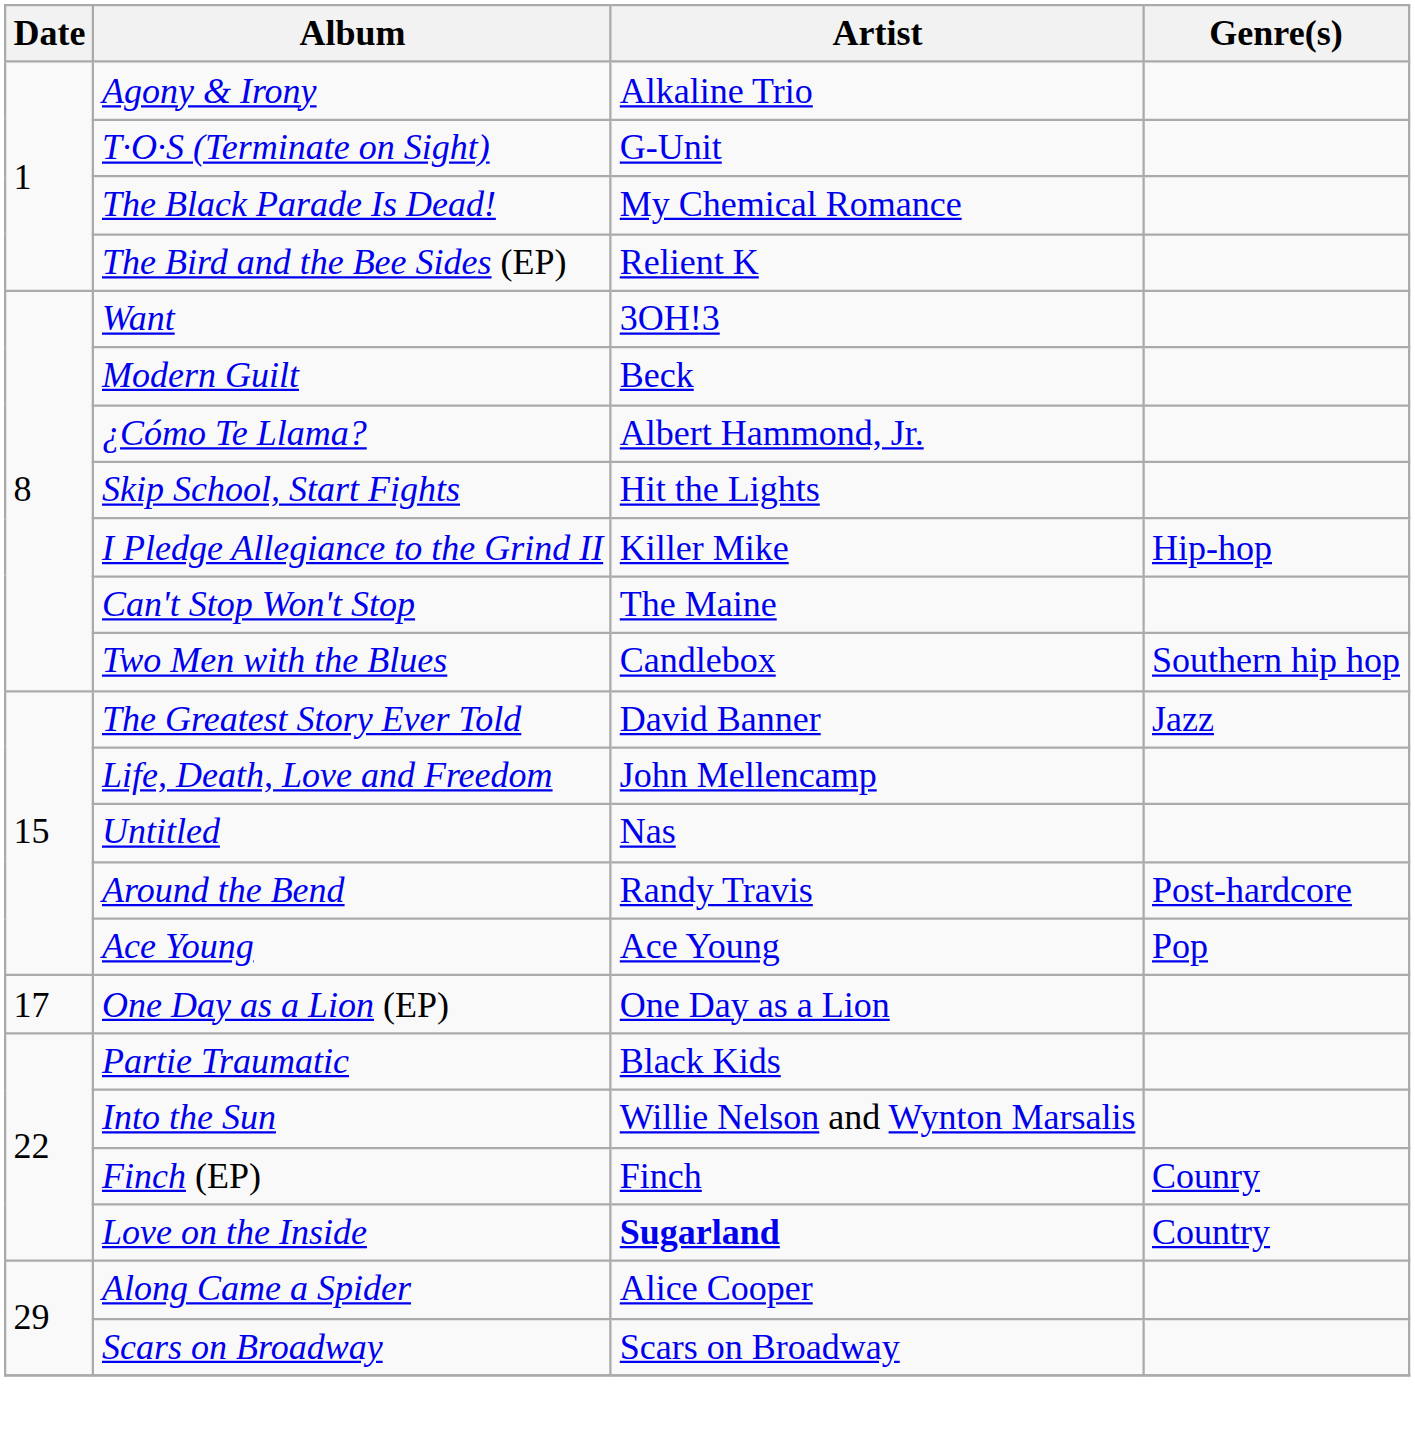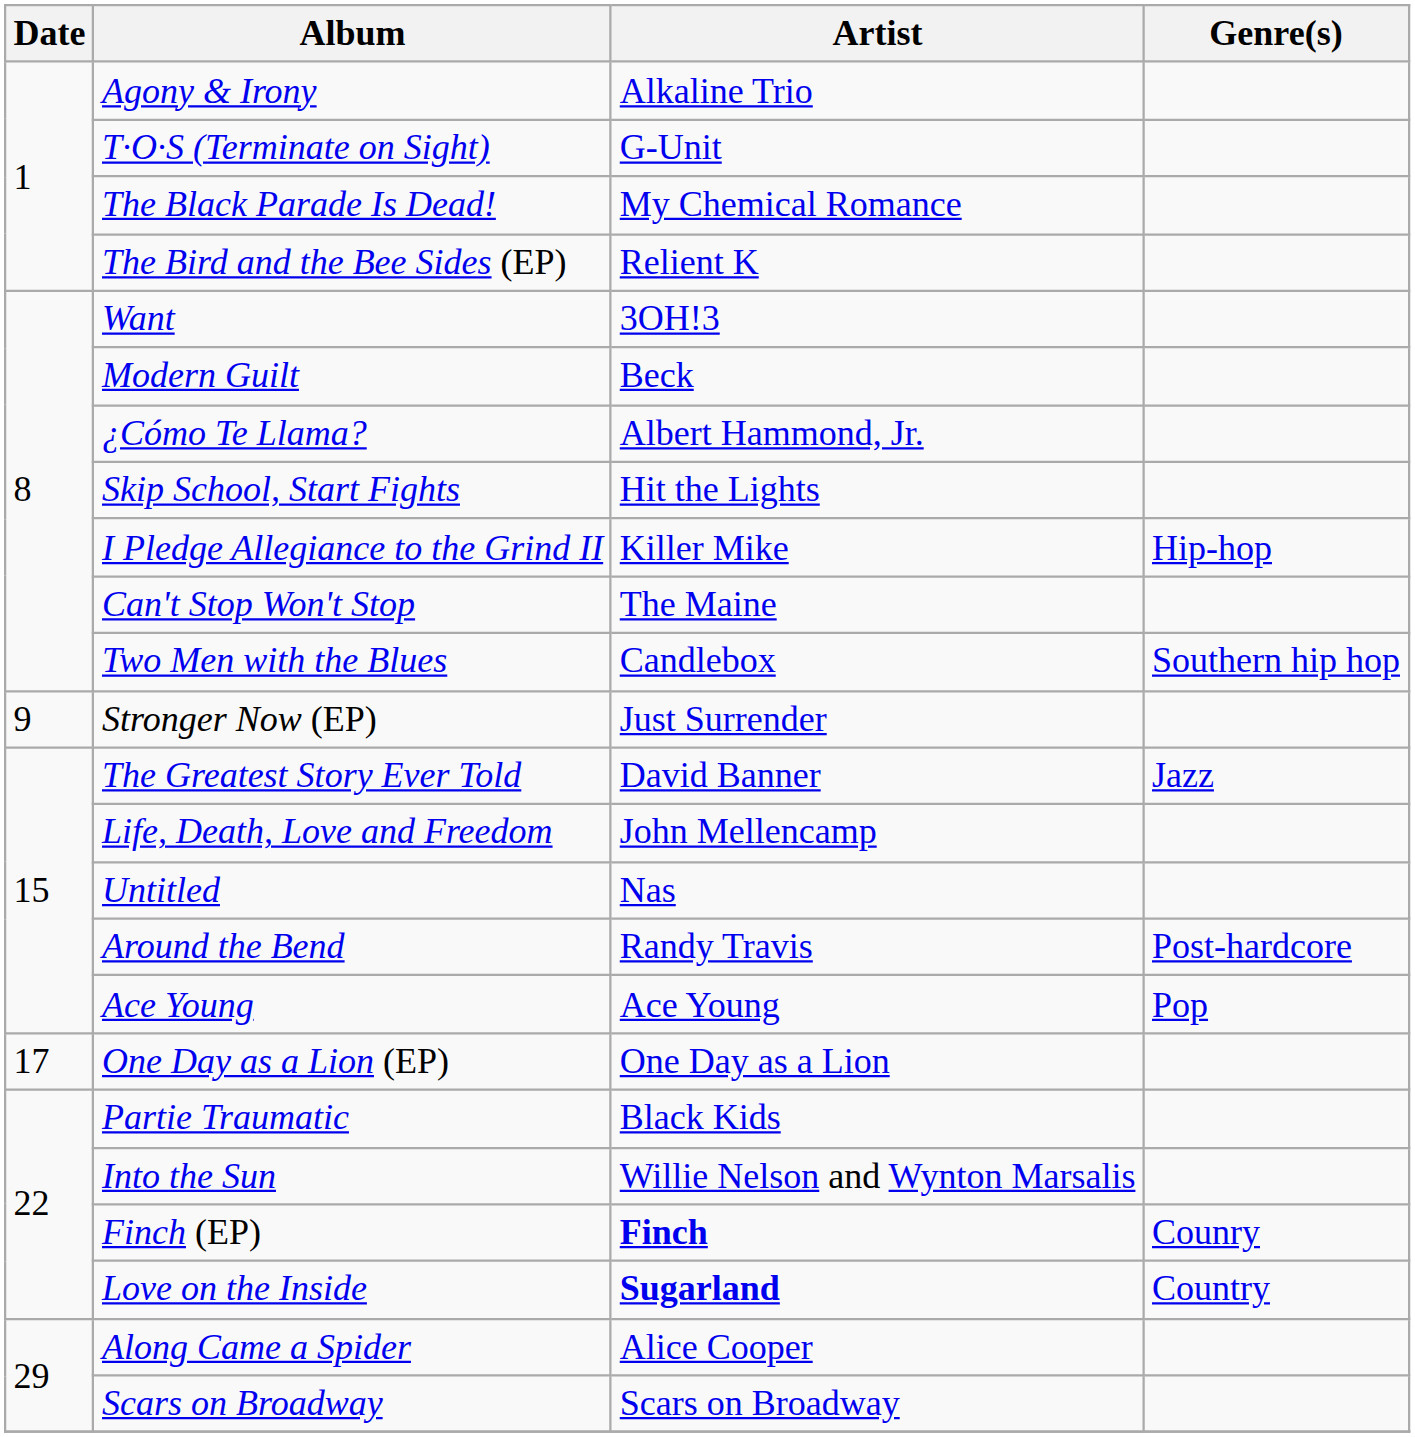 <table class="wikitable">
 <tr>
 <th>Date</th>
 <th>Album</th>
 <th>Artist</th>
 <th>Genre(s)</th>
 </tr>
 <tr>
 <td rowspan="4">1</td>
 <td><em><a href='#'>Agony & Irony</a></em></td>
 <td><a href='#'>Alkaline Trio</a></td>
 <td></td>
 </tr>
 <tr>
 <td><em><a href='#'>T·O·S (Terminate on Sight)</a></em></td>
 <td><a href='#'>G-Unit</a></td>
 <td></td>
 </tr>
 <tr>
 <td><em><a href='#'>The Black Parade Is Dead!</a></em></td>
 <td><a href='#'>My Chemical Romance</a></td>
 <td></td>
 </tr>
 <tr>
 <td><em><a href='#'>The Bird and the Bee Sides</a></em> (EP)</td>
 <td><a href='#'>Relient K</a></td>
 <td></td>
 </tr>
 <tr>
 <td rowspan="7">8</td>
 <td><em><a href='#'>Want</a></em></td>
 <td><a href='#'>3OH!3</a></td>
 <td></td>
 </tr>
 <tr>
 <td><em><a href='#'>Modern Guilt</a></em></td>
 <td><a href='#'>Beck</a></td>
 <td></td>
 </tr>
 <tr>
 <td><em><a href='#'>¿Cómo Te Llama?</a></em></td>
 <td><a href='#'>Albert Hammond, Jr.</a></td>
 <td></td>
 </tr>
 <tr>
 <td><em><a href='#'>Skip School, Start Fights</a></em></td>
 <td><a href='#'>Hit the Lights</a></td>
 <td></td>
 </tr>
 <tr>
 <td><em><a href='#'>I Pledge Allegiance to the Grind II</a></em></td>
 <td><a href='#'>Killer Mike</a></td>
 <td><a href='#'>Hip-hop</a></td>
 </tr>
 <tr>
 <td><em><a href='#'>Can't Stop Won't Stop</a></em></td>
 <td><a href='#'>The Maine</a></td>
 <td></td>
 </tr>
 <tr>
 <td><em><a href='#'>Two Men with the Blues</a></em></td>
 <td><a href='#'>Candlebox</a></td>
 <td><a href='#'>Southern hip hop</a></td>
 </tr>
 <tr>
+<td>9</td>
+<td><em>Stronger Now</em> (EP)</td>
+<td><a href='#'>Just Surrender</a></td>
+<td></td>
+</tr>
+<tr>
 <td rowspan="5">15</td>
 <td><em><a href='#'>The Greatest Story Ever Told</a></em></td>
 <td><a href='#'>David Banner</a></td>
 <td><a href='#'>Jazz</a></td>
 </tr>
 <tr>
 <td><em><a href='#'>Life, Death, Love and Freedom</a></em></td>
 <td><a href='#'>John Mellencamp</a></td>
 <td></td>
 </tr>
 <tr>
 <td><em><a href='#'>Untitled</a></em></td>
 <td><a href='#'>Nas</a></td>
 <td></td>
 </tr>
 <tr>
 <td><em><a href='#'>Around the Bend</a></em></td>
 <td><a href='#'>Randy Travis</a></td>
 <td><a href='#'>Post-hardcore</a></td>
 </tr>
 <tr>
 <td><em><a href='#'>Ace Young</a></em></td>
 <td><a href='#'>Ace Young</a></td>
 <td><a href='#'>Pop</a></td>
 </tr>
 <tr>
 <td>17</td>
 <td><em><a href='#'>One Day as a Lion</a></em> (EP)</td>
 <td><a href='#'>One Day as a Lion</a></td>
 <td></td>
 </tr>
 <tr>
 <td rowspan="4">22</td>
 <td><em><a href='#'>Partie Traumatic</a></em></td>
 <td><a href='#'>Black Kids</a></td>
 <td></td>
 </tr>
 <tr>
 <td><em><a href='#'>Into the Sun</a></em></td>
 <td><a href='#'>Willie Nelson</a> and <a href='#'>Wynton Marsalis</a></td>
 <td></td>
 </tr>
 <tr>
 <td><em><a href='#'>Finch</a></em> (EP)</td>
-<td><a href='#'>Finch</a></td>
+<td><strong><a href='#'>Finch</a></strong></td>
 <td><a href='#'>Counry</a></td>
 </tr>
 <tr>
 <td><em><a href='#'>Love on the Inside</a></em></td>
 <td><strong><a href='#'>Sugarland</a></strong></td>
 <td><a href='#'>Country</a></td>
 </tr>
 <tr>
 <td rowspan="2">29</td>
 <td><em><a href='#'>Along Came a Spider</a></em></td>
 <td><a href='#'>Alice Cooper</a></td>
 <td></td>
 </tr>
 <tr>
 <td><em><a href='#'>Scars on Broadway</a></em></td>
 <td><a href='#'>Scars on Broadway</a></td>
 <td></td>
 </tr>
 <tr>
 </tr>
 </table>
